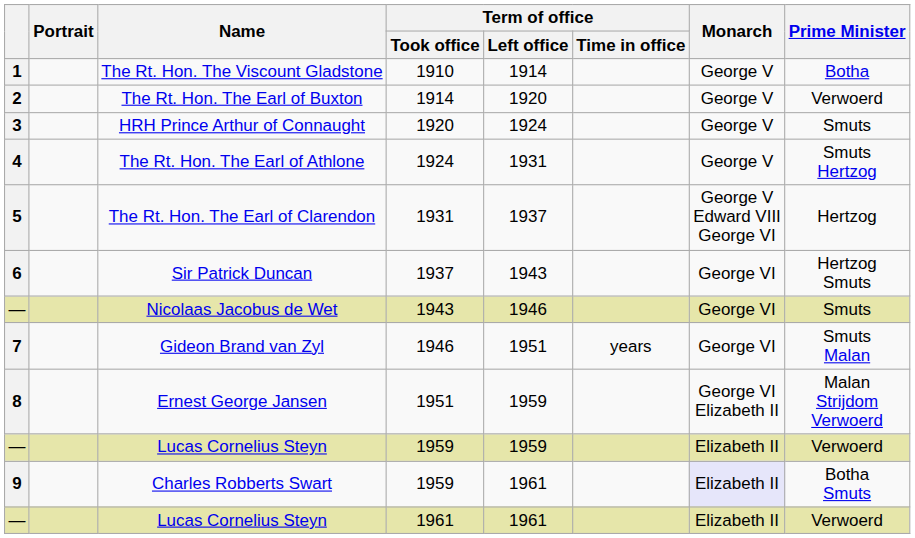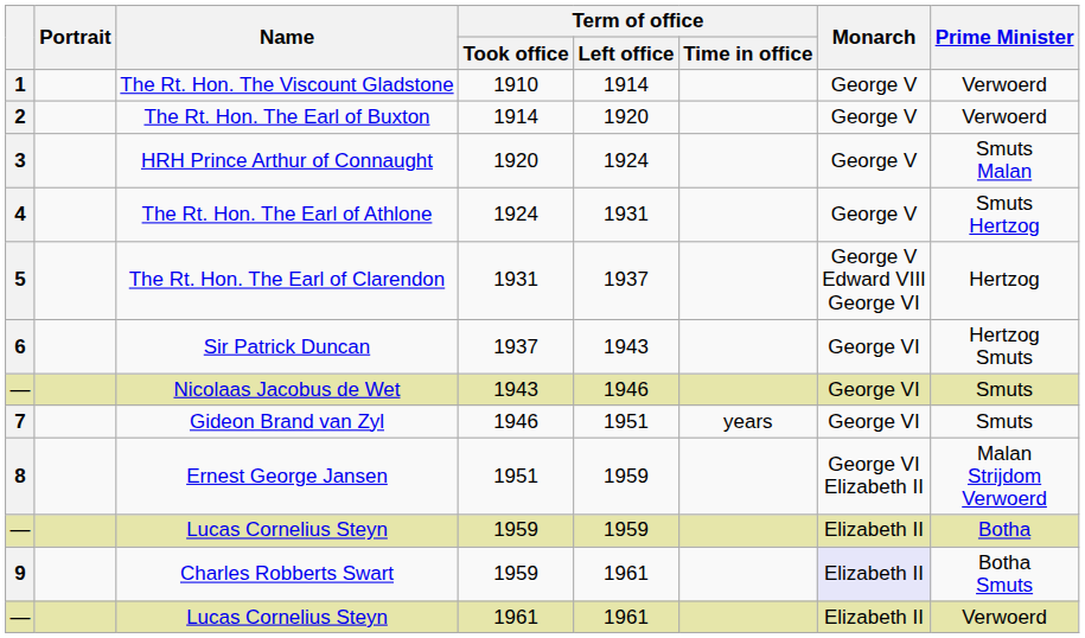 <table class="wikitable" style="font-size:100%;text-align:center">
 <tr>
 <th rowspan="2"></th>
 <th rowspan="2">Portrait</th>
 <th rowspan="2">Name<br></th>
 <th colspan="3">Term of office</th>
 <th rowspan="2">Monarch</th>
 <th rowspan="2"><a href='#'>Prime Minister</a></th>
 </tr>
 <tr>
 <th>Took office</th>
 <th>Left office</th>
 <th>Time in office</th>
 </tr>
 <tr>
 <th>1</th>
 <td></td>
 <td><a href='#'>The Rt. Hon. The Viscount Gladstone</a><br></td>
 <td> 1910</td>
 <td> 1914</td>
 <td></td>
 <td>George V</td>
-<td><a href='#'>Botha</a></td>
+<td>Verwoerd</td>
 </tr>
 <tr>
 <th>2</th>
 <td></td>
 <td><a href='#'>The Rt. Hon. The Earl of Buxton</a><br></td>
 <td> 1914</td>
 <td> 1920</td>
 <td></td>
 <td>George V</td>
 <td>Verwoerd</td>
 </tr>
 <tr>
 <th>3</th>
 <td></td>
 <td><a href='#'>HRH Prince Arthur of Connaught</a><br></td>
 <td> 1920</td>
 <td> 1924</td>
 <td></td>
 <td>George V</td>
-<td>Smuts</td>
+<td>Smuts<br><a href='#'>Malan</a></td>
 </tr>
 <tr>
 <th>4</th>
 <td></td>
 <td><a href='#'>The Rt. Hon. The Earl of Athlone</a><br></td>
 <td> 1924</td>
 <td> 1931</td>
 <td></td>
 <td>George V</td>
 <td>Smuts<br><a href='#'>Hertzog</a></td>
 </tr>
 <tr>
 <th>5</th>
 <td></td>
 <td><a href='#'>The Rt. Hon. The Earl of Clarendon</a><br></td>
 <td> 1931</td>
 <td> 1937</td>
 <td></td>
 <td>George V<br>Edward VIII<br>George VI</td>
 <td>Hertzog</td>
 </tr>
 <tr>
 <th>6</th>
 <td></td>
 <td><a href='#'>Sir Patrick Duncan</a><br></td>
 <td> 1937</td>
 <td> 1943<br></td>
 <td></td>
 <td>George VI</td>
 <td>Hertzog<br>Smuts</td>
 </tr>
 <tr style="background:#e6e6aa;">
 <td>—</td>
 <td></td>
 <td><a href='#'>Nicolaas Jacobus de Wet</a><br></td>
 <td> 1943</td>
 <td> 1946</td>
 <td></td>
 <td>George VI</td>
 <td>Smuts</td>
 </tr>
 <tr>
 <th>7</th>
 <td></td>
 <td><a href='#'>Gideon Brand van Zyl</a><br></td>
 <td> 1946</td>
 <td> 1951</td>
 <td> years</td>
 <td>George VI</td>
-<td>Smuts<br><a href='#'>Malan</a></td>
+<td>Smuts</td>
 </tr>
 <tr>
 <th>8</th>
 <td></td>
 <td><a href='#'>Ernest George Jansen</a><br></td>
 <td> 1951</td>
 <td> 1959<br></td>
 <td></td>
 <td>George VI<br>Elizabeth II</td>
 <td>Malan<br><a href='#'>Strijdom</a><br><a href='#'>Verwoerd</a></td>
 </tr>
 <tr style="background:#e6e6aa;">
 <td>—</td>
 <td></td>
 <td><a href='#'>Lucas Cornelius Steyn</a><br></td>
 <td> 1959</td>
 <td> 1959</td>
 <td></td>
 <td>Elizabeth II</td>
-<td>Verwoerd</td>
+<td><a href='#'>Botha</a></td>
 </tr>
 <tr>
 <th>9</th>
 <td></td>
 <td><a href='#'>Charles Robberts Swart</a><br></td>
 <td> 1959</td>
 <td> 1961<br></td>
 <td></td>
 <td style="background: lavender;">Elizabeth II</td>
 <td>Botha<br><a href='#'>Smuts</a></td>
 </tr>
 <tr style="background:#e6e6aa;">
 <td>—</td>
 <td></td>
 <td><a href='#'>Lucas Cornelius Steyn</a><br></td>
 <td> 1961</td>
 <td> 1961</td>
 <td></td>
 <td>Elizabeth II</td>
 <td>Verwoerd</td>
 </tr>
 </table>
